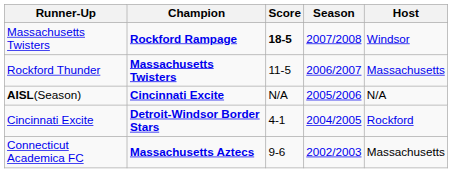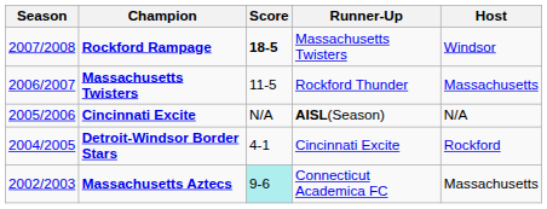 <table class="wikitable">
 <tr>
-<th>Runner-Up</th>
+<th>Season</th>
 <th>Champion</th>
 <th>Score</th>
-<th>Season</th>
+<th>Runner-Up</th>
 <th>Host</th>
 </tr>
 <tr>
-<td><a href='#'>Massachusetts Twisters</a></td>
+<td><a href='#'>2007/2008</a></td>
 <td><strong><a href='#'>Rockford Rampage</a></strong></td>
 <td><strong>18-5</strong></td>
-<td><a href='#'>2007/2008</a></td>
+<td><a href='#'>Massachusetts Twisters</a></td>
 <td><a href='#'>Windsor</a></td>
 </tr>
 <tr>
-<td><a href='#'>Rockford Thunder</a></td>
+<td><a href='#'>2006/2007</a></td>
 <td><strong><a href='#'>Massachusetts Twisters</a></strong></td>
 <td>11-5</td>
-<td><a href='#'>2006/2007</a></td>
+<td><a href='#'>Rockford Thunder</a></td>
 <td><a href='#'>Massachusetts</a></td>
 </tr>
 <tr>
-<td><strong>AISL</strong>(Season)</td>
+<td><a href='#'>2005/2006</a></td>
 <td><strong><a href='#'>Cincinnati Excite</a></strong></td>
 <td>N/A</td>
-<td><a href='#'>2005/2006</a></td>
+<td><strong>AISL</strong>(Season)</td>
 <td>N/A</td>
 </tr>
 <tr>
-<td><a href='#'>Cincinnati Excite</a></td>
+<td><a href='#'>2004/2005</a></td>
 <td><strong><a href='#'>Detroit-Windsor Border Stars</a></strong></td>
 <td>4-1</td>
-<td><a href='#'>2004/2005</a></td>
+<td><a href='#'>Cincinnati Excite</a></td>
 <td><a href='#'>Rockford</a></td>
 </tr>
 <tr>
+<td><a href='#'>2002/2003</a></td>
+<td><strong><a href='#'>Massachusetts Aztecs</a></strong></td>
+<td style="background: paleturquoise;">9-6</td>
 <td><a href='#'>Connecticut Academica FC</a></td>
-<td><strong><a href='#'>Massachusetts Aztecs</a></strong></td>
-<td>9-6</td>
-<td><a href='#'>2002/2003</a></td>
 <td>Massachusetts</td>
 </tr>
 </table>
